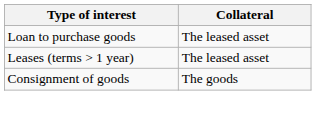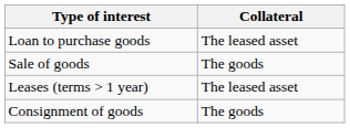 <table class="wikitable">
 <tr>
 <th scope="col" width="200">Type of interest</th>
 <th scope="col" width="150">Collateral</th>
 </tr>
 <tr valign="top">
 <td scope="row" align="left">Loan to purchase goods</td>
 <td>The leased asset</td>
 </tr>
 <tr valign="top">
+<td scope="row" align="left">Sale of goods</td>
+<td>The goods</td>
+</tr>
+<tr valign="top">
 <td scope="row" align="left">Leases (terms > 1 year)</td>
 <td>The leased asset</td>
 </tr>
 <tr valign="top">
 <td scope="row" align="left">Consignment of goods</td>
 <td>The goods</td>
 </tr>
 </table>
